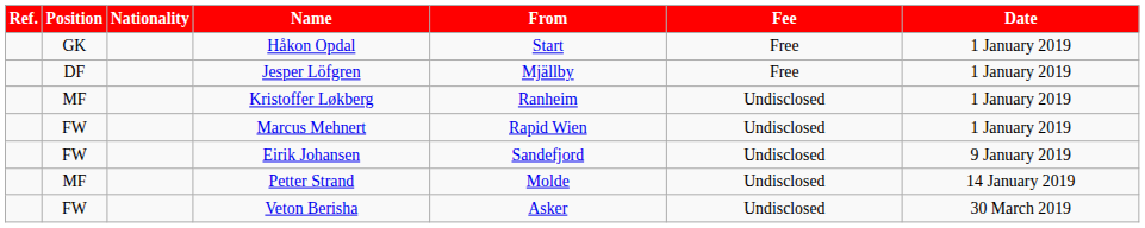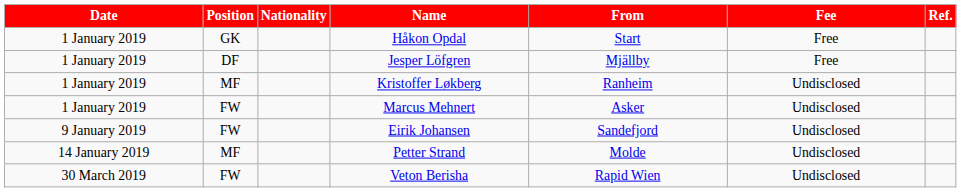 <table class="wikitable"  style="text-align:center; font-size:90%; ">
 <tr>
-<th style="background:#FF0000; color:white; width:25px;">Ref.</th>
+<th style="background:#FF0000; color:white; width:200px;">Date</th>
 <th style="background:#FF0000; color:white; width:50px;">Position</th>
 <th style="background:#FF0000; color:white; width:50px;">Nationality</th>
 <th style="background:#FF0000; color:white; width:200px;">Name</th>
 <th style="background:#FF0000; color:white; width:200px;">From</th>
 <th style="background:#FF0000; color:white; width:200px;">Fee</th>
-<th style="background:#FF0000; color:white; width:200px;">Date</th>
+<th style="background:#FF0000; color:white; width:25px;">Ref.</th>
 </tr>
 <tr>
-<td></td>
+<td>1 January 2019</td>
 <td>GK</td>
 <td></td>
 <td><a href='#'>Håkon Opdal</a></td>
 <td><a href='#'>Start</a></td>
 <td>Free</td>
-<td>1 January 2019</td>
+<td></td>
 </tr>
 <tr>
-<td></td>
+<td>1 January 2019</td>
 <td>DF</td>
 <td></td>
 <td><a href='#'>Jesper Löfgren</a></td>
 <td><a href='#'>Mjällby</a></td>
 <td>Free</td>
-<td>1 January 2019</td>
+<td></td>
 </tr>
 <tr>
-<td></td>
+<td>1 January 2019</td>
 <td>MF</td>
 <td></td>
 <td><a href='#'>Kristoffer Løkberg</a></td>
 <td><a href='#'>Ranheim</a></td>
 <td>Undisclosed</td>
-<td>1 January 2019</td>
+<td></td>
 </tr>
 <tr>
-<td></td>
+<td>1 January 2019</td>
 <td>FW</td>
 <td></td>
 <td><a href='#'>Marcus Mehnert</a></td>
-<td><a href='#'>Rapid Wien</a></td>
+<td><a href='#'>Asker</a></td>
 <td>Undisclosed</td>
-<td>1 January 2019</td>
+<td></td>
 </tr>
 <tr>
-<td></td>
+<td>9 January 2019</td>
 <td>FW</td>
 <td></td>
 <td><a href='#'>Eirik Johansen</a></td>
 <td><a href='#'>Sandefjord</a></td>
 <td>Undisclosed</td>
-<td>9 January 2019</td>
+<td></td>
 </tr>
 <tr>
-<td></td>
+<td>14 January 2019</td>
 <td>MF</td>
 <td></td>
 <td><a href='#'>Petter Strand</a></td>
 <td><a href='#'>Molde</a></td>
 <td>Undisclosed</td>
-<td>14 January 2019</td>
+<td></td>
 </tr>
 <tr>
-<td></td>
+<td>30 March 2019</td>
 <td>FW</td>
 <td></td>
 <td><a href='#'>Veton Berisha</a></td>
-<td><a href='#'>Asker</a></td>
+<td><a href='#'>Rapid Wien</a></td>
 <td>Undisclosed</td>
-<td>30 March 2019</td>
+<td></td>
 </tr>
 </table>
